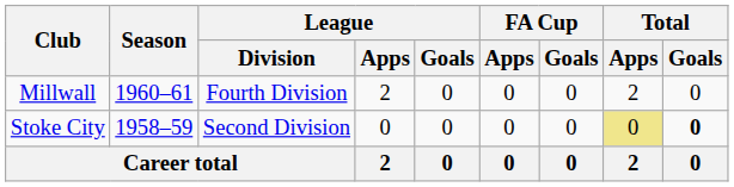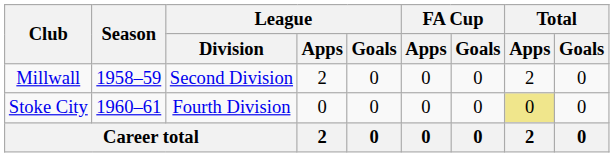 <table class="wikitable" style="text-align: center;">
 <tr>
 <th rowspan="2">Club</th>
 <th rowspan="2">Season</th>
 <th colspan="3">League</th>
 <th colspan="2">FA Cup</th>
 <th colspan="2">Total</th>
 </tr>
 <tr>
 <th>Division</th>
 <th>Apps</th>
 <th>Goals</th>
 <th>Apps</th>
 <th>Goals</th>
 <th>Apps</th>
 <th>Goals</th>
 </tr>
 <tr>
 <td><a href='#'>Millwall</a></td>
-<td><a href='#'>1960–61</a></td>
-<td><a href='#'>Fourth Division</a></td>
+<td><a href='#'>1958–59</a></td>
+<td><a href='#'>Second Division</a></td>
 <td>2</td>
 <td>0</td>
 <td>0</td>
 <td>0</td>
 <td>2</td>
 <td>0</td>
 </tr>
 <tr>
 <td><a href='#'>Stoke City</a></td>
-<td><a href='#'>1958–59</a></td>
-<td><a href='#'>Second Division</a></td>
+<td><a href='#'>1960–61</a></td>
+<td><a href='#'>Fourth Division</a></td>
 <td>0</td>
 <td>0</td>
 <td>0</td>
 <td>0</td>
 <td style="background: khaki;">0</td>
-<td><strong>0</strong></td>
+<td>0</td>
 </tr>
 <tr>
 <th colspan="3">Career total</th>
 <th>2</th>
 <th>0</th>
 <th>0</th>
 <th>0</th>
 <th>2</th>
 <th>0</th>
 </tr>
 </table>
